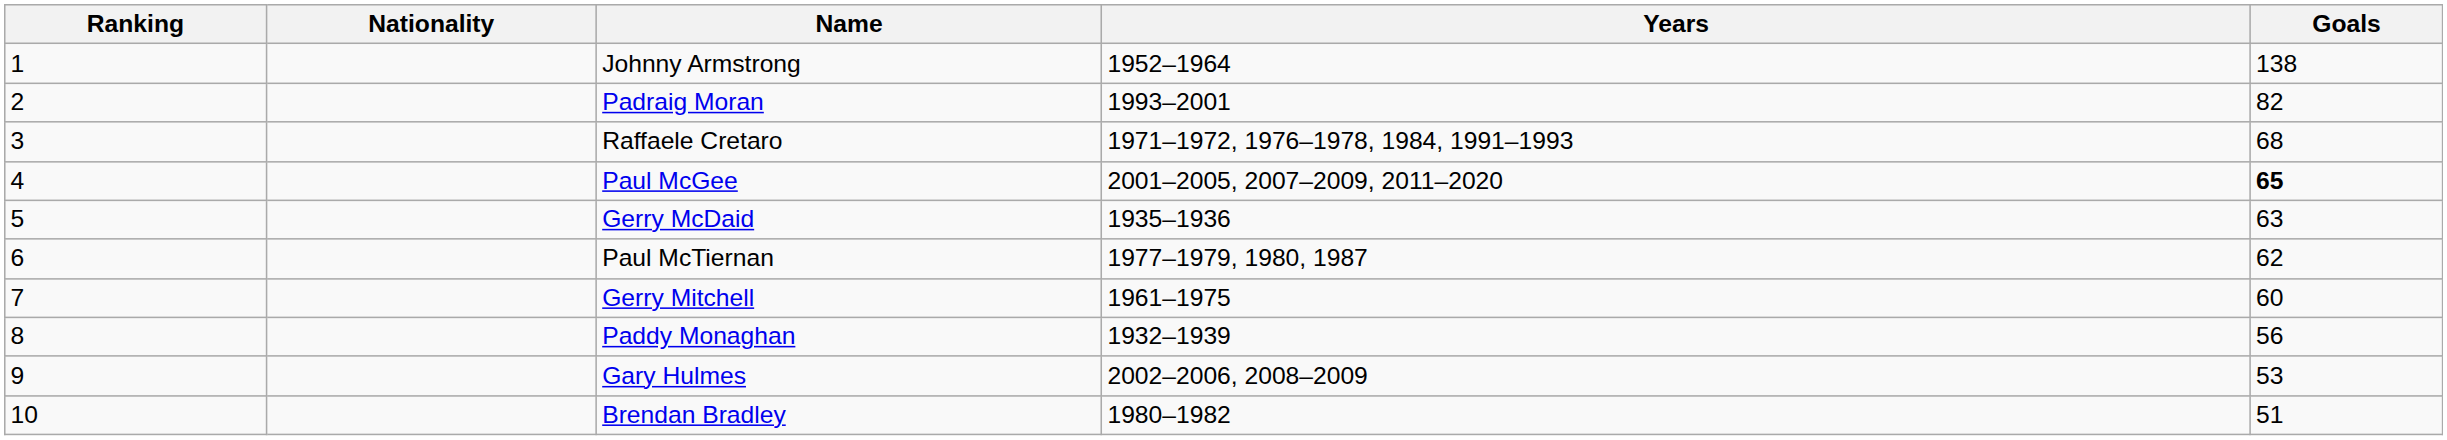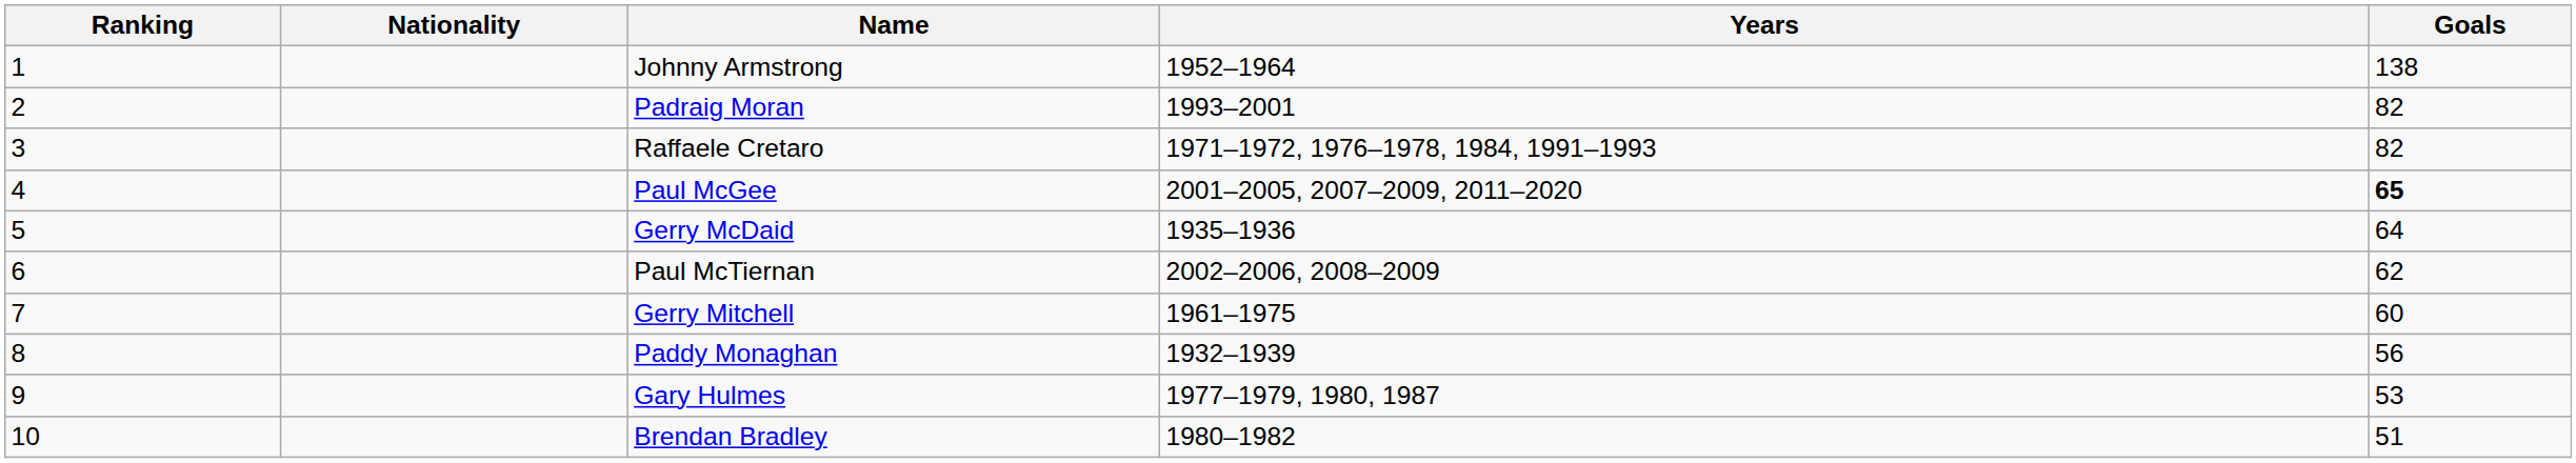 <table class="wikitable sortable" style=text-align:left;width:100%>
 <tr>
 <th>Ranking</th>
 <th>Nationality</th>
 <th>Name</th>
 <th>Years</th>
 <th>Goals</th>
 </tr>
 <tr>
 <td>1</td>
 <td align=left></td>
 <td>Johnny Armstrong</td>
 <td>1952–1964</td>
 <td>138</td>
 </tr>
 <tr>
 <td>2</td>
 <td align=left></td>
 <td><a href='#'>Padraig Moran</a></td>
 <td>1993–2001</td>
 <td>82</td>
 </tr>
 <tr>
 <td>3</td>
 <td align=left></td>
 <td>Raffaele Cretaro</td>
 <td>1971–1972, 1976–1978, 1984, 1991–1993</td>
-<td>68</td>
+<td>82</td>
 </tr>
 <tr>
 <td>4</td>
 <td align=left></td>
 <td><a href='#'>Paul McGee</a></td>
 <td>2001–2005, 2007–2009, 2011–2020</td>
 <td><strong>65</strong></td>
 </tr>
 <tr>
 <td>5</td>
 <td align=left></td>
 <td><a href='#'>Gerry McDaid</a></td>
 <td>1935–1936</td>
-<td>63</td>
+<td>64</td>
 </tr>
 <tr>
 <td>6</td>
 <td align=left></td>
 <td>Paul McTiernan</td>
-<td>1977–1979, 1980, 1987</td>
+<td>2002–2006, 2008–2009</td>
 <td>62</td>
 </tr>
 <tr>
 <td>7</td>
 <td align=left></td>
 <td><a href='#'>Gerry Mitchell</a></td>
 <td>1961–1975</td>
 <td>60</td>
 </tr>
 <tr>
 <td>8</td>
 <td align=left></td>
 <td><a href='#'>Paddy Monaghan</a></td>
 <td>1932–1939</td>
 <td>56</td>
 </tr>
 <tr>
 <td>9</td>
 <td align=left></td>
 <td><a href='#'>Gary Hulmes</a></td>
-<td>2002–2006, 2008–2009</td>
+<td>1977–1979, 1980, 1987</td>
 <td>53</td>
 </tr>
 <tr>
 <td>10</td>
 <td align=left></td>
 <td><a href='#'>Brendan Bradley</a></td>
 <td>1980–1982</td>
 <td>51</td>
 </tr>
 </table>
